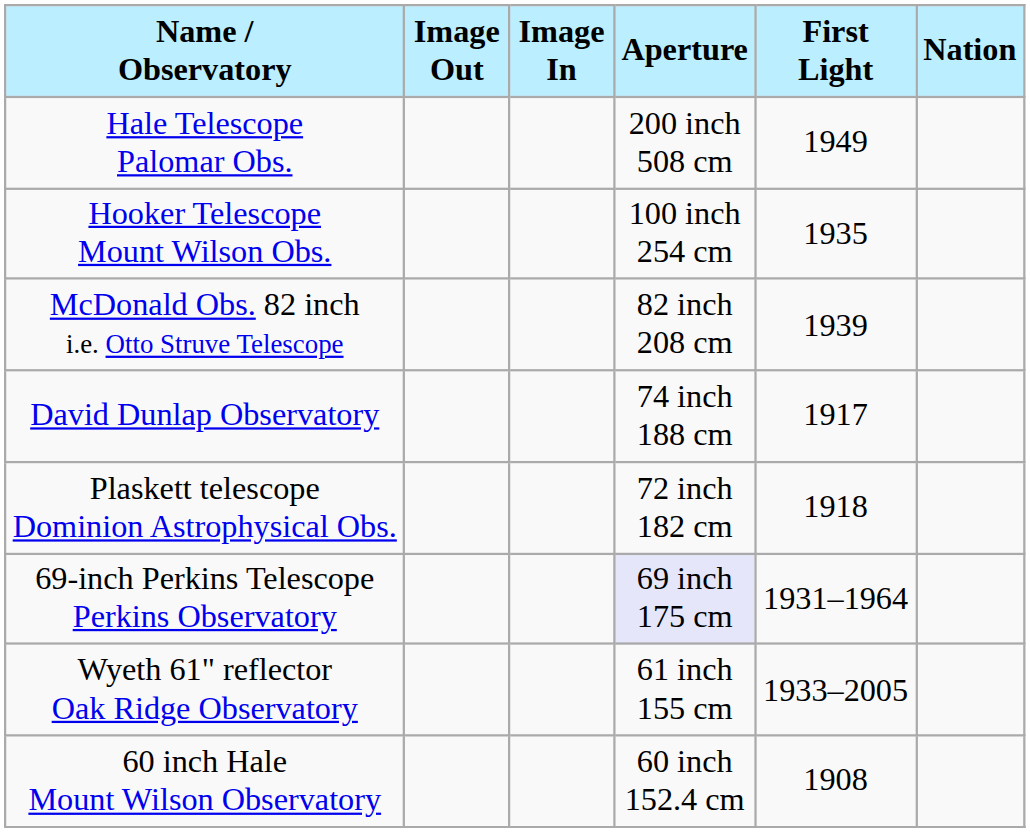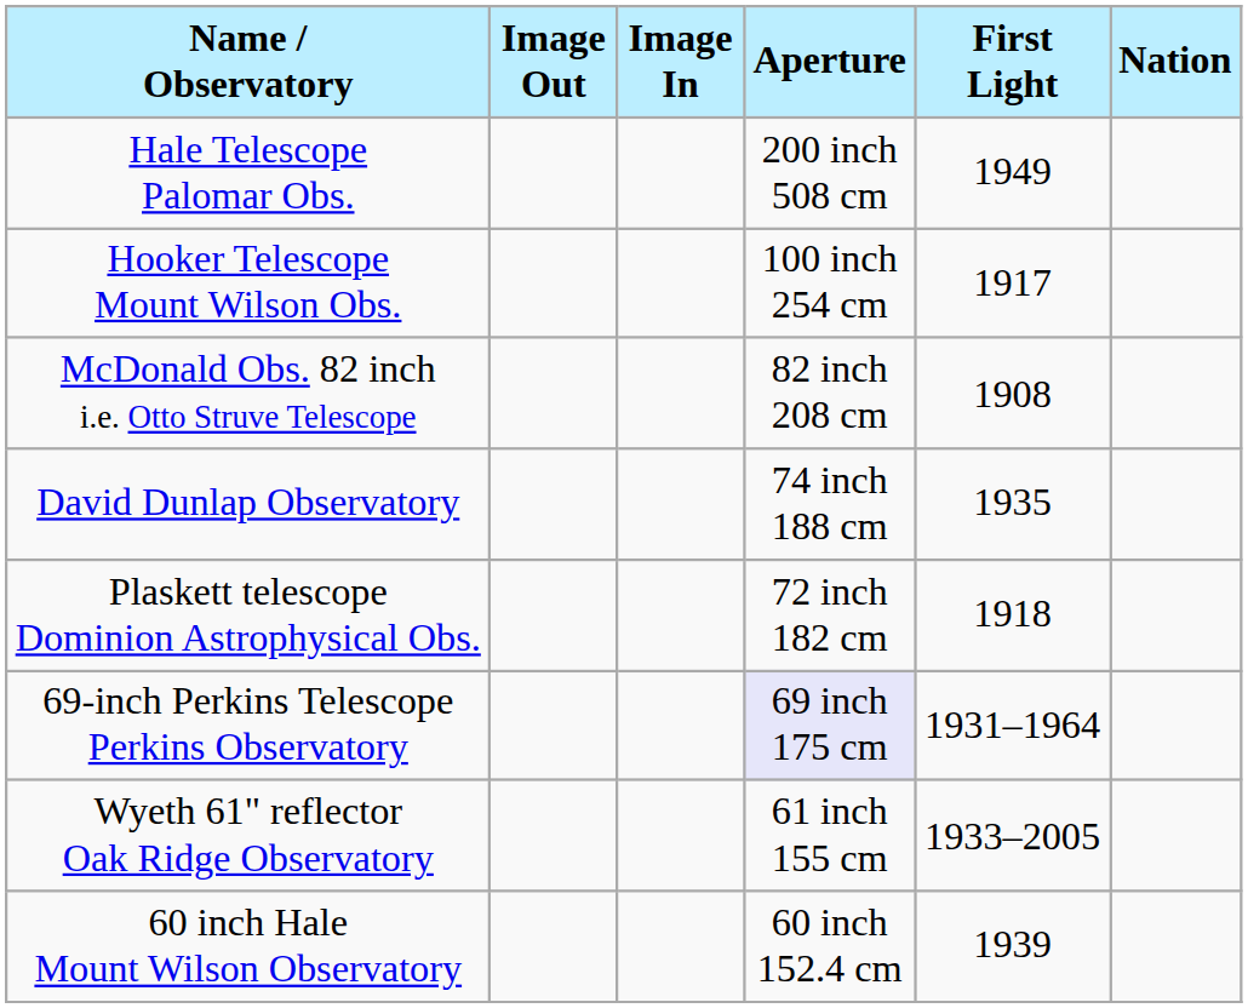 <table class="wikitable" style="font-size: 90%; text-align: center;">
 <tr>
 <th style="background: #BBEEFF;">Name /<br> Observatory</th>
 <th style="width:40px; background: #BBEEFF;">Image<br> Out</th>
 <th style="width:40px; background: #BBEEFF;">Image<br> In</th>
 <th style="background: #BBEEFF;">Aperture</th>
 <th style="background: #BBEEFF;">First <br>Light</th>
 <th style="background: #BBEEFF;">Nation</th>
 </tr>
 <tr>
 <td><a href='#'>Hale Telescope</a><br><a href='#'>Palomar Obs.</a></td>
 <td></td>
 <td></td>
 <td>200 inch<br>508 cm</td>
 <td>1949</td>
 <td></td>
 </tr>
 <tr>
 <td><a href='#'>Hooker Telescope</a> <br> <a href='#'>Mount Wilson Obs.</a></td>
 <td></td>
 <td></td>
 <td>100 inch <br> 254 cm</td>
-<td>1935</td>
+<td>1917</td>
 <td></td>
 </tr>
 <tr>
 <td><a href='#'>McDonald Obs.</a> 82 inch<br><small>i.e. <a href='#'>Otto Struve Telescope</a></small></td>
 <td></td>
 <td></td>
 <td>82 inch <br> 208 cm</td>
-<td>1939</td>
+<td>1908</td>
 <td></td>
 </tr>
 <tr>
 <td><a href='#'>David Dunlap Observatory</a></td>
 <td></td>
 <td></td>
 <td>74 inch <br> 188 cm</td>
-<td>1917</td>
+<td>1935</td>
 <td></td>
 </tr>
 <tr>
 <td>Plaskett telescope <br><a href='#'>Dominion Astrophysical Obs.</a></td>
 <td></td>
 <td></td>
 <td>72 inch <br> 182 cm</td>
 <td>1918</td>
 <td></td>
 </tr>
 <tr>
 <td>69-inch Perkins Telescope<br><a href='#'>Perkins Observatory</a></td>
 <td></td>
 <td></td>
 <td style="background: lavender;">69 inch <br>175 cm</td>
 <td>1931–1964</td>
 <td></td>
 </tr>
 <tr>
 <td>Wyeth 61" reflector<br><a href='#'>Oak Ridge Observatory</a></td>
 <td></td>
 <td></td>
 <td>61 inch <br> 155 cm</td>
 <td>1933–2005</td>
 <td></td>
 </tr>
 <tr>
 <td>60 inch Hale <br><a href='#'>Mount Wilson Observatory</a></td>
 <td></td>
 <td></td>
 <td>60 inch <br> 152.4 cm</td>
-<td>1908</td>
+<td>1939</td>
 <td></td>
 </tr>
 <tr>
 </tr>
 </table>
